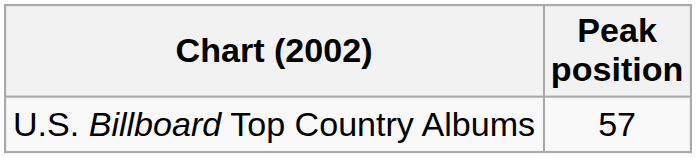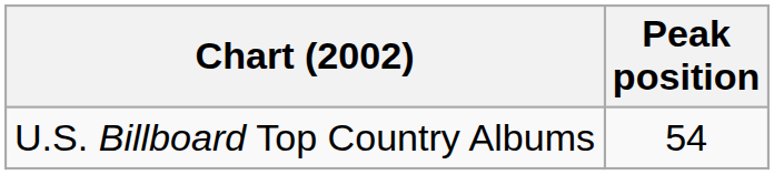 <table class="wikitable">
 <tr>
 <th>Chart (2002)</th>
 <th>Peak<br>position</th>
 </tr>
 <tr>
 <td>U.S. <em>Billboard</em> Top Country Albums</td>
-<td style="text-align:center;">57</td>
+<td style="text-align:center;">54</td>
 </tr>
 </table>
